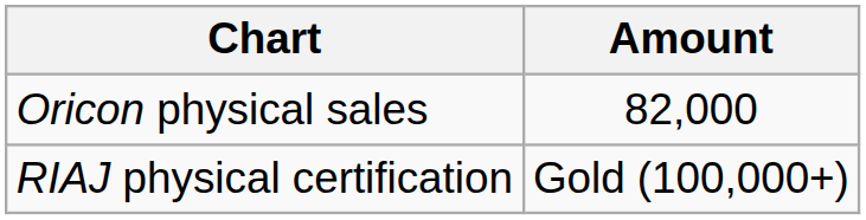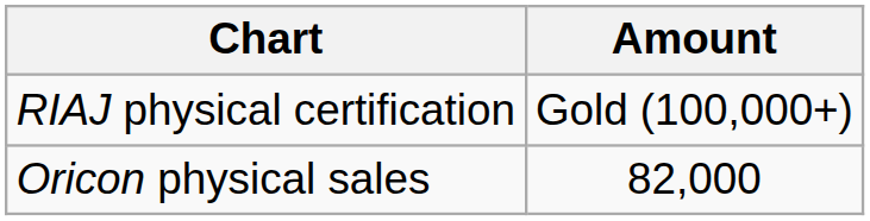 <table class="wikitable">
 <tr>
 <th>Chart</th>
 <th>Amount</th>
 </tr>
 <tr>
+<td><em>RIAJ</em> physical certification</td>
+<td align="center">Gold (100,000+)</td>
+</tr>
+<tr>
 <td><em>Oricon</em> physical sales</td>
 <td align="center">82,000</td>
 </tr>
-<tr>
-<td><em>RIAJ</em> physical certification</td>
-<td align="center">Gold (100,000+)</td>
-</tr>
 </table>
